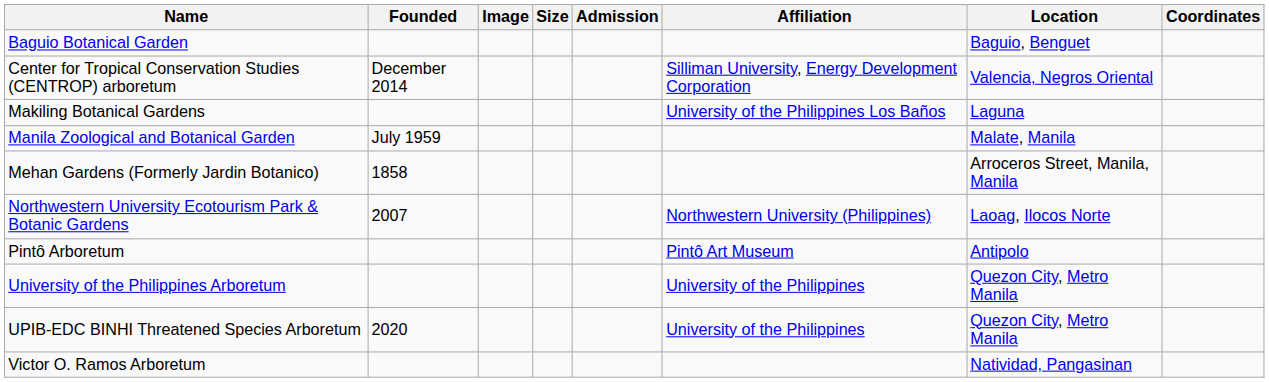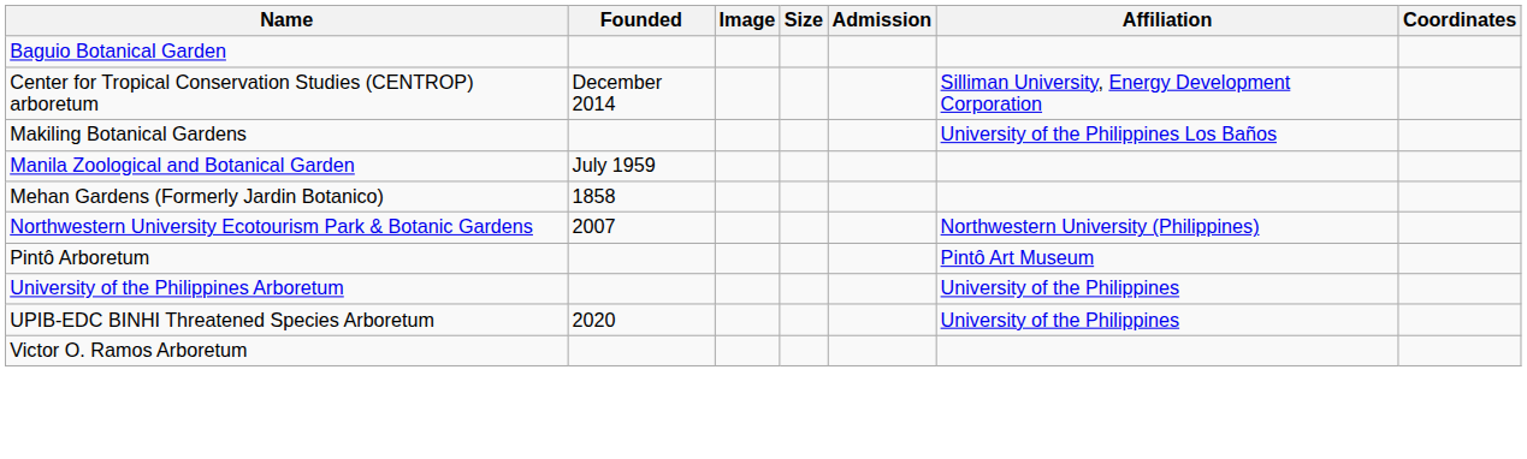 <table class="sortable wikitable">
 <tr>
 <th scope="col">Name</th>
 <th scope="col">Founded</th>
 <th scope="col">Image</th>
 <th scope="col">Size</th>
 <th scope="col">Admission</th>
 <th scope="col">Affiliation</th>
-<th scope="col">Location</th>
 <th scope="col">Coordinates</th>
 </tr>
 <tr>
 <td><a href='#'>Baguio Botanical Garden</a></td>
 <td></td>
 <td></td>
 <td></td>
 <td></td>
 <td></td>
-<td><a href='#'>Baguio</a>, <a href='#'>Benguet</a></td>
 <td></td>
 </tr>
 <tr>
 <td>Center for Tropical Conservation Studies (CENTROP) arboretum</td>
 <td>December 2014</td>
 <td></td>
 <td></td>
 <td></td>
 <td><a href='#'>Silliman University</a>, <a href='#'>Energy Development Corporation</a></td>
-<td><a href='#'>Valencia, Negros Oriental</a></td>
 <td></td>
 </tr>
 <tr>
 <td>Makiling Botanical Gardens</td>
 <td></td>
 <td></td>
 <td></td>
 <td></td>
 <td><a href='#'>University of the Philippines Los Baños</a></td>
-<td><a href='#'>Laguna</a></td>
 <td></td>
 </tr>
 <tr>
 <td><a href='#'>Manila Zoological and Botanical Garden</a></td>
 <td>July 1959</td>
 <td></td>
 <td></td>
 <td></td>
 <td></td>
-<td><a href='#'>Malate</a>, <a href='#'>Manila</a></td>
 <td></td>
 </tr>
 <tr>
 <td>Mehan Gardens (Formerly Jardin Botanico)</td>
 <td>1858</td>
 <td></td>
 <td></td>
 <td></td>
 <td></td>
-<td>Arroceros Street, Manila, <a href='#'>Manila</a></td>
 <td></td>
 </tr>
 <tr>
 <td><a href='#'>Northwestern University Ecotourism Park & Botanic Gardens</a></td>
 <td>2007</td>
 <td></td>
 <td></td>
 <td></td>
 <td><a href='#'>Northwestern University (Philippines)</a></td>
-<td><a href='#'>Laoag</a>, <a href='#'>Ilocos Norte</a></td>
 <td></td>
 </tr>
 <tr>
 <td>Pintô Arboretum</td>
 <td></td>
 <td></td>
 <td></td>
 <td></td>
 <td><a href='#'>Pintô Art Museum</a></td>
-<td><a href='#'>Antipolo</a></td>
 <td></td>
 </tr>
 <tr>
 <td><a href='#'>University of the Philippines Arboretum</a></td>
 <td></td>
 <td></td>
 <td></td>
 <td></td>
 <td><a href='#'>University of the Philippines</a></td>
-<td><a href='#'>Quezon City</a>, <a href='#'>Metro Manila</a></td>
 <td></td>
 </tr>
 <tr>
 <td>UPIB-EDC BINHI Threatened Species Arboretum</td>
 <td>2020</td>
 <td></td>
 <td></td>
 <td></td>
 <td><a href='#'>University of the Philippines</a></td>
-<td><a href='#'>Quezon City</a>, <a href='#'>Metro Manila</a></td>
 <td></td>
 </tr>
 <tr>
 <td>Victor O. Ramos Arboretum</td>
 <td></td>
 <td></td>
 <td></td>
 <td></td>
 <td></td>
-<td><a href='#'>Natividad, Pangasinan</a></td>
 <td></td>
 </tr>
 </table>
